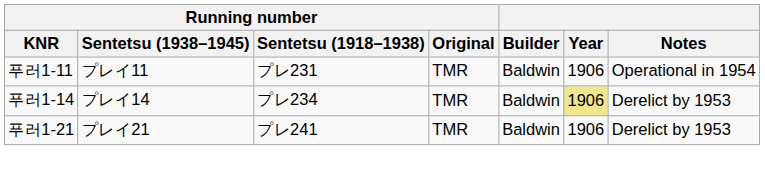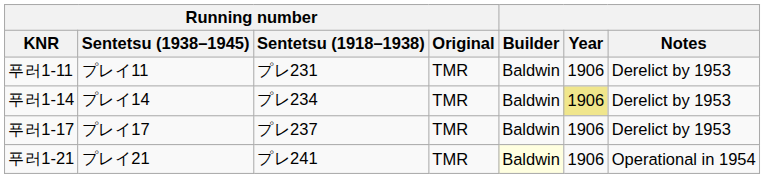 <table class="wikitable">
 <tr>
 <th colspan="4">Running number</th>
 <th colspan="3"></th>
 </tr>
 <tr>
 <th>KNR</th>
 <th>Sentetsu (1938–1945)</th>
 <th>Sentetsu (1918–1938)</th>
 <th>Original</th>
 <th>Builder</th>
 <th>Year</th>
 <th>Notes</th>
 </tr>
 <tr>
 <td>푸러1-11</td>
 <td>プレイ11</td>
 <td>プレ231</td>
 <td>TMR</td>
 <td>Baldwin</td>
 <td>1906</td>
-<td>Operational in 1954</td>
+<td>Derelict by 1953</td>
 </tr>
 <tr>
 <td>푸러1-14</td>
 <td>プレイ14</td>
 <td>プレ234</td>
 <td>TMR</td>
 <td>Baldwin</td>
 <td style="background: khaki;">1906</td>
 <td>Derelict by 1953</td>
 </tr>
 <tr>
-<td>푸러1-21</td>
-<td>プレイ21</td>
-<td>プレ241</td>
+<td>푸러1-17</td>
+<td>プレイ17</td>
+<td>プレ237</td>
 <td>TMR</td>
 <td>Baldwin</td>
 <td>1906</td>
 <td>Derelict by 1953</td>
 </tr>
+<tr>
+<td>푸러1-21</td>
+<td>プレイ21</td>
+<td>プレ241</td>
+<td>TMR</td>
+<td style="background: lightyellow;">Baldwin</td>
+<td>1906</td>
+<td>Operational in 1954</td>
+</tr>
 </table>
